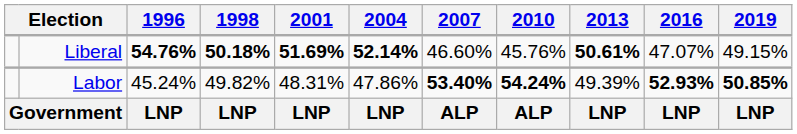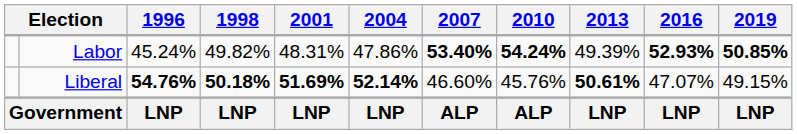 <table class="wikitable">
 <tr align=right style="border-bottom: 2px solid darkgray;">
 <th colspan="2">Election</th>
 <th><a href='#'>1996</a></th>
 <th><a href='#'>1998</a></th>
 <th><a href='#'>2001</a></th>
 <th><a href='#'>2004</a></th>
 <th><a href='#'>2007</a></th>
 <th><a href='#'>2010</a></th>
 <th><a href='#'>2013</a></th>
 <th><a href='#'>2016</a></th>
 <th><a href='#'>2019</a></th>
+</tr>
+<tr align=right>
+<td width=1pt > </td>
+<td><a href='#'>Labor</a></td>
+<td>45.24%</td>
+<td>49.82%</td>
+<td>48.31%</td>
+<td>47.86%</td>
+<td><strong>53.40%</strong></td>
+<td><strong>54.24%</strong></td>
+<td>49.39%</td>
+<td><strong>52.93%</strong></td>
+<td><strong>50.85%</strong></td>
 </tr>
 <tr align=right style="border-bottom: 2px solid darkgray;">
 <td width=1pt > </td>
 <td><a href='#'>Liberal</a></td>
 <td><strong>54.76%</strong></td>
 <td><strong>50.18%</strong></td>
 <td><strong>51.69%</strong></td>
 <td><strong>52.14%</strong></td>
 <td>46.60%</td>
 <td>45.76%</td>
 <td><strong>50.61%</strong></td>
 <td>47.07%</td>
 <td>49.15%</td>
 </tr>
 <tr align=right>
-<td width=1pt > </td>
-<td><a href='#'>Labor</a></td>
-<td>45.24%</td>
-<td>49.82%</td>
-<td>48.31%</td>
-<td>47.86%</td>
-<td><strong>53.40%</strong></td>
-<td><strong>54.24%</strong></td>
-<td>49.39%</td>
-<td><strong>52.93%</strong></td>
-<td><strong>50.85%</strong></td>
-</tr>
-<tr align=right>
 <th colspan="2">Government</th>
 <th>LNP</th>
 <th>LNP</th>
 <th>LNP</th>
 <th>LNP</th>
 <th>ALP</th>
 <th>ALP</th>
 <th>LNP</th>
 <th>LNP</th>
 <th>LNP</th>
 </tr>
 </table>
